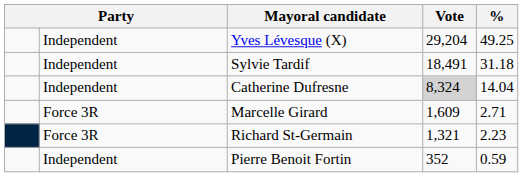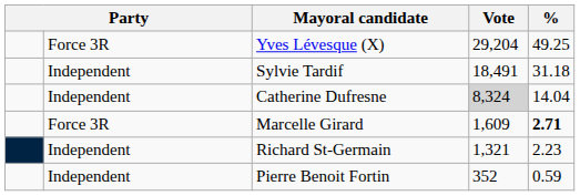 <table class="wikitable">
 <tr>
 <th bgcolor="#DDDDFF" width="230px" colspan="2">Party</th>
 <th bgcolor="#DDDDFF" width="200px">Mayoral candidate</th>
 <th bgcolor="#DDDDFF" width="50px">Vote</th>
 <th bgcolor="#DDDDFF" width="30px">%</th>
 </tr>
 <tr>
 <td> </td>
-<td>Independent</td>
+<td>Force 3R</td>
 <td><a href='#'>Yves Lévesque</a> (X)</td>
 <td>29,204</td>
 <td>49.25</td>
 </tr>
 <tr>
 <td> </td>
 <td>Independent</td>
 <td>Sylvie Tardif</td>
 <td>18,491</td>
 <td>31.18</td>
 </tr>
 <tr>
 <td> </td>
 <td>Independent</td>
 <td>Catherine Dufresne</td>
 <td style="background: lightgrey;">8,324</td>
 <td>14.04</td>
 </tr>
 <tr>
 <td> </td>
 <td>Force 3R</td>
 <td>Marcelle Girard</td>
 <td>1,609</td>
-<td>2.71</td>
+<td><strong>2.71</strong></td>
 </tr>
 <tr>
 <td bgcolor=#002343  width="30px"> </td>
-<td>Force 3R</td>
+<td>Independent</td>
 <td>Richard St-Germain</td>
 <td>1,321</td>
 <td>2.23</td>
 </tr>
 <tr>
 <td> </td>
 <td>Independent</td>
 <td>Pierre Benoit Fortin</td>
 <td>352</td>
 <td>0.59</td>
 </tr>
 </table>
